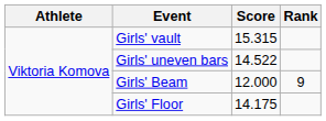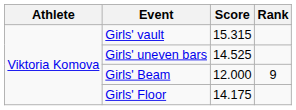 <table class="wikitable" border="1" style="font-size:90%">
 <tr>
 <th>Athlete</th>
 <th>Event</th>
 <th>Score</th>
 <th>Rank</th>
 </tr>
 <tr>
 <td rowspan=4><a href='#'>Viktoria Komova</a></td>
 <td><a href='#'>Girls' vault</a></td>
 <td align=center>15.315</td>
 <td align=center></td>
 </tr>
 <tr>
 <td><a href='#'>Girls' uneven bars</a></td>
-<td align=center>14.522</td>
+<td align=center>14.525</td>
 <td align=center></td>
 </tr>
 <tr>
 <td><a href='#'>Girls' Beam</a></td>
 <td align=center>12.000</td>
 <td align=center>9</td>
 </tr>
 <tr>
 <td><a href='#'>Girls' Floor</a></td>
 <td align=center>14.175</td>
 <td align=center></td>
 </tr>
 </table>
